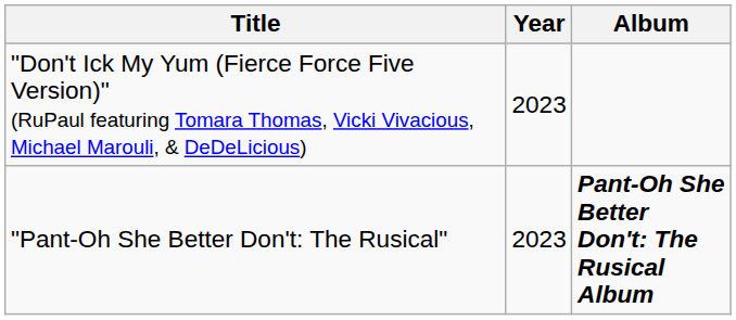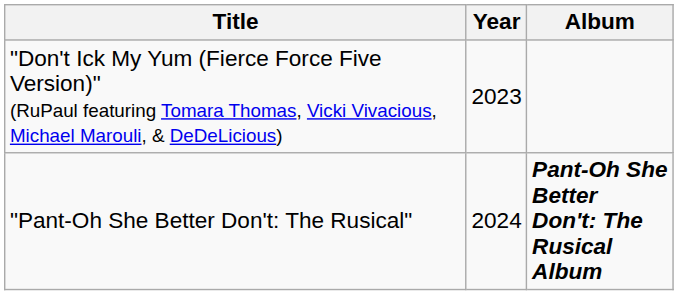 <table class="wikitable plainrowheaders" style="text-align:left;">
 <tr>
 <th scope="col"  style="width:20em;">Title</th>
 <th scope="col"  style="width:2em;">Year</th>
 <th scope="col"  style="width:6em;">Album</th>
 </tr>
 <tr>
 <td scope="row">"Don't Ick My Yum (Fierce Force Five Version)"<br><small>(RuPaul featuring <a href='#'>Tomara Thomas</a>, <a href='#'>Vicki Vivacious</a>, <a href='#'>Michael Marouli</a>, & <a href='#'>DeDeLicious</a>)</small></td>
 <td>2023</td>
 <td></td>
 </tr>
 <tr>
 <td scope="row">"Pant-Oh She Better Don't: The Rusical"</td>
-<td>2023</td>
+<td>2024</td>
 <td><strong><em>Pant-Oh She Better Don't: The Rusical Album</em></strong></td>
 </tr>
 </table>
